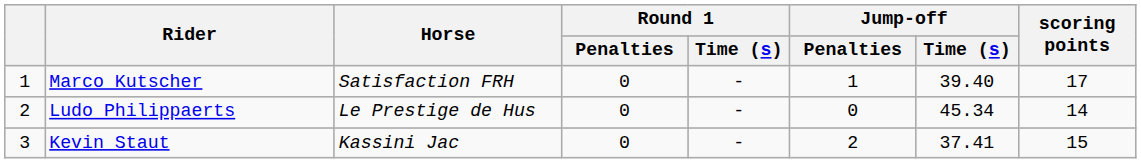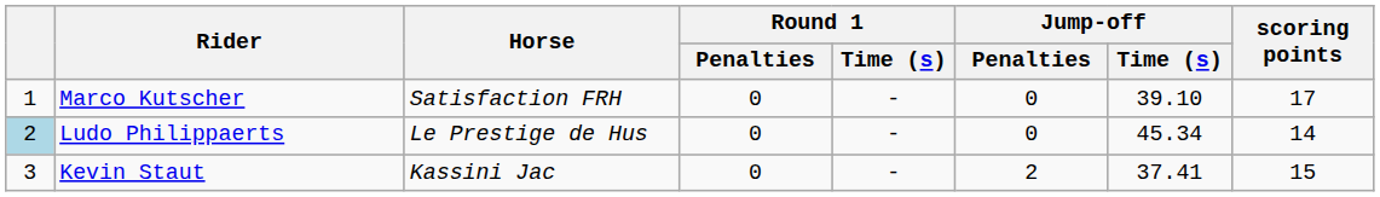 <table class="wikitable" style="font-size: 90%">
 <tr>
 <th rowspan=2 width=20></th>
 <th rowspan=2 width=180>Rider</th>
 <th rowspan=2 width=140>Horse</th>
 <th colspan=2>Round 1</th>
 <th colspan=2>Jump-off</th>
 <th rowspan=2 width=70>scoring<br>points</th>
 </tr>
 <tr>
 <th width=75>Penalties</th>
 <th width=60>Time (<a href='#'>s</a>)</th>
 <th width=75>Penalties</th>
 <th width=60>Time (<a href='#'>s</a>)</th>
 </tr>
 <tr>
 <td align=center>1</td>
 <td> <a href='#'>Marco Kutscher</a></td>
 <td><em>Satisfaction FRH</em></td>
 <td align=center>0</td>
 <td align=center>-</td>
-<td align=center>1</td>
-<td align=center>39.40</td>
+<td align=center>0</td>
+<td align=center>39.10</td>
 <td align=center>17</td>
 </tr>
 <tr>
-<td align=center>2</td>
+<td align=center style="background: lightblue;">2</td>
 <td> <a href='#'>Ludo Philippaerts</a></td>
 <td><em>Le Prestige de Hus</em></td>
 <td align=center>0</td>
 <td align=center>-</td>
 <td align=center>0</td>
 <td align=center>45.34</td>
 <td align=center>14</td>
 </tr>
 <tr>
 <td align=center>3</td>
 <td> <a href='#'>Kevin Staut</a></td>
 <td><em>Kassini Jac</em></td>
 <td align=center>0</td>
 <td align=center>-</td>
 <td align=center>2</td>
 <td align=center>37.41</td>
 <td align=center>15</td>
 </tr>
 </table>
